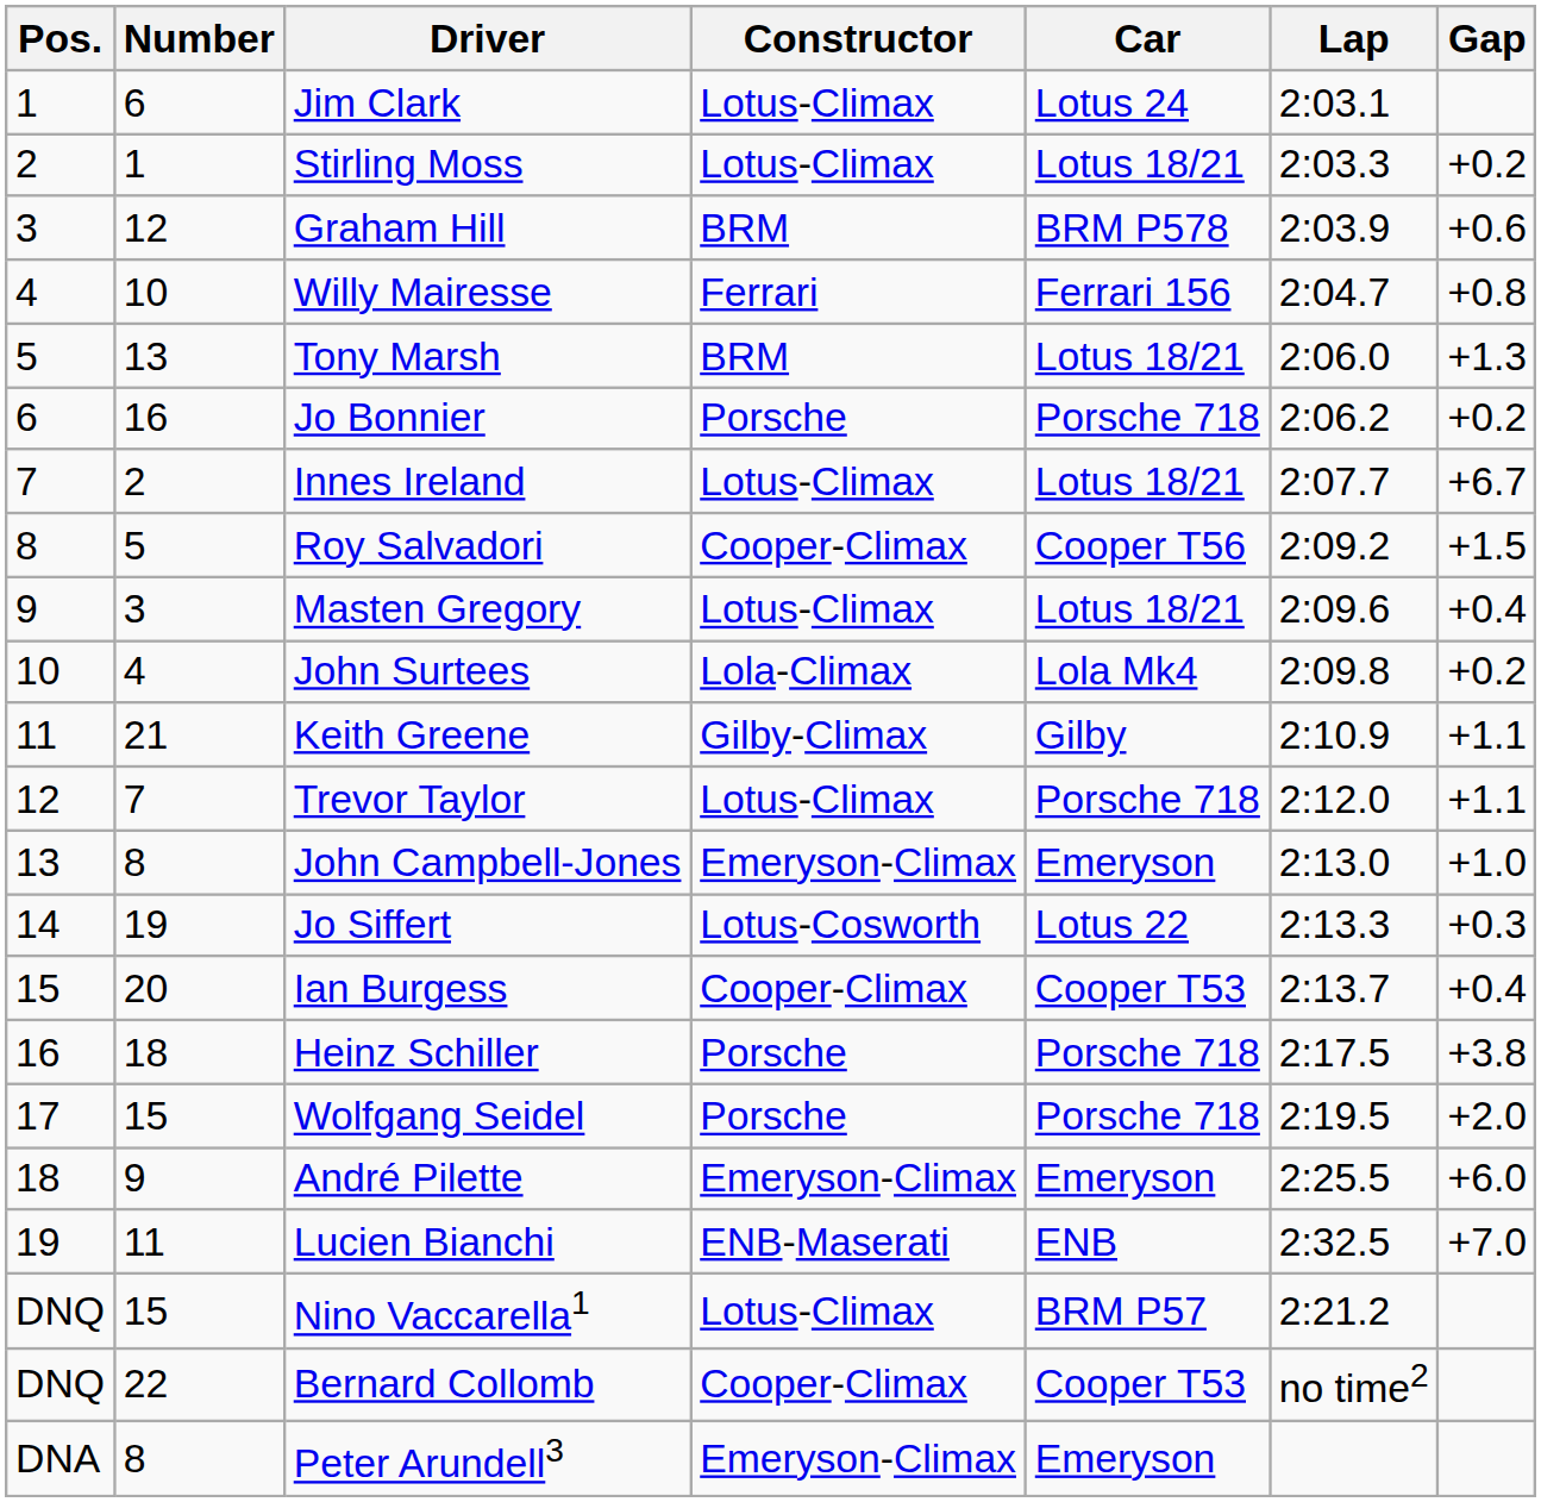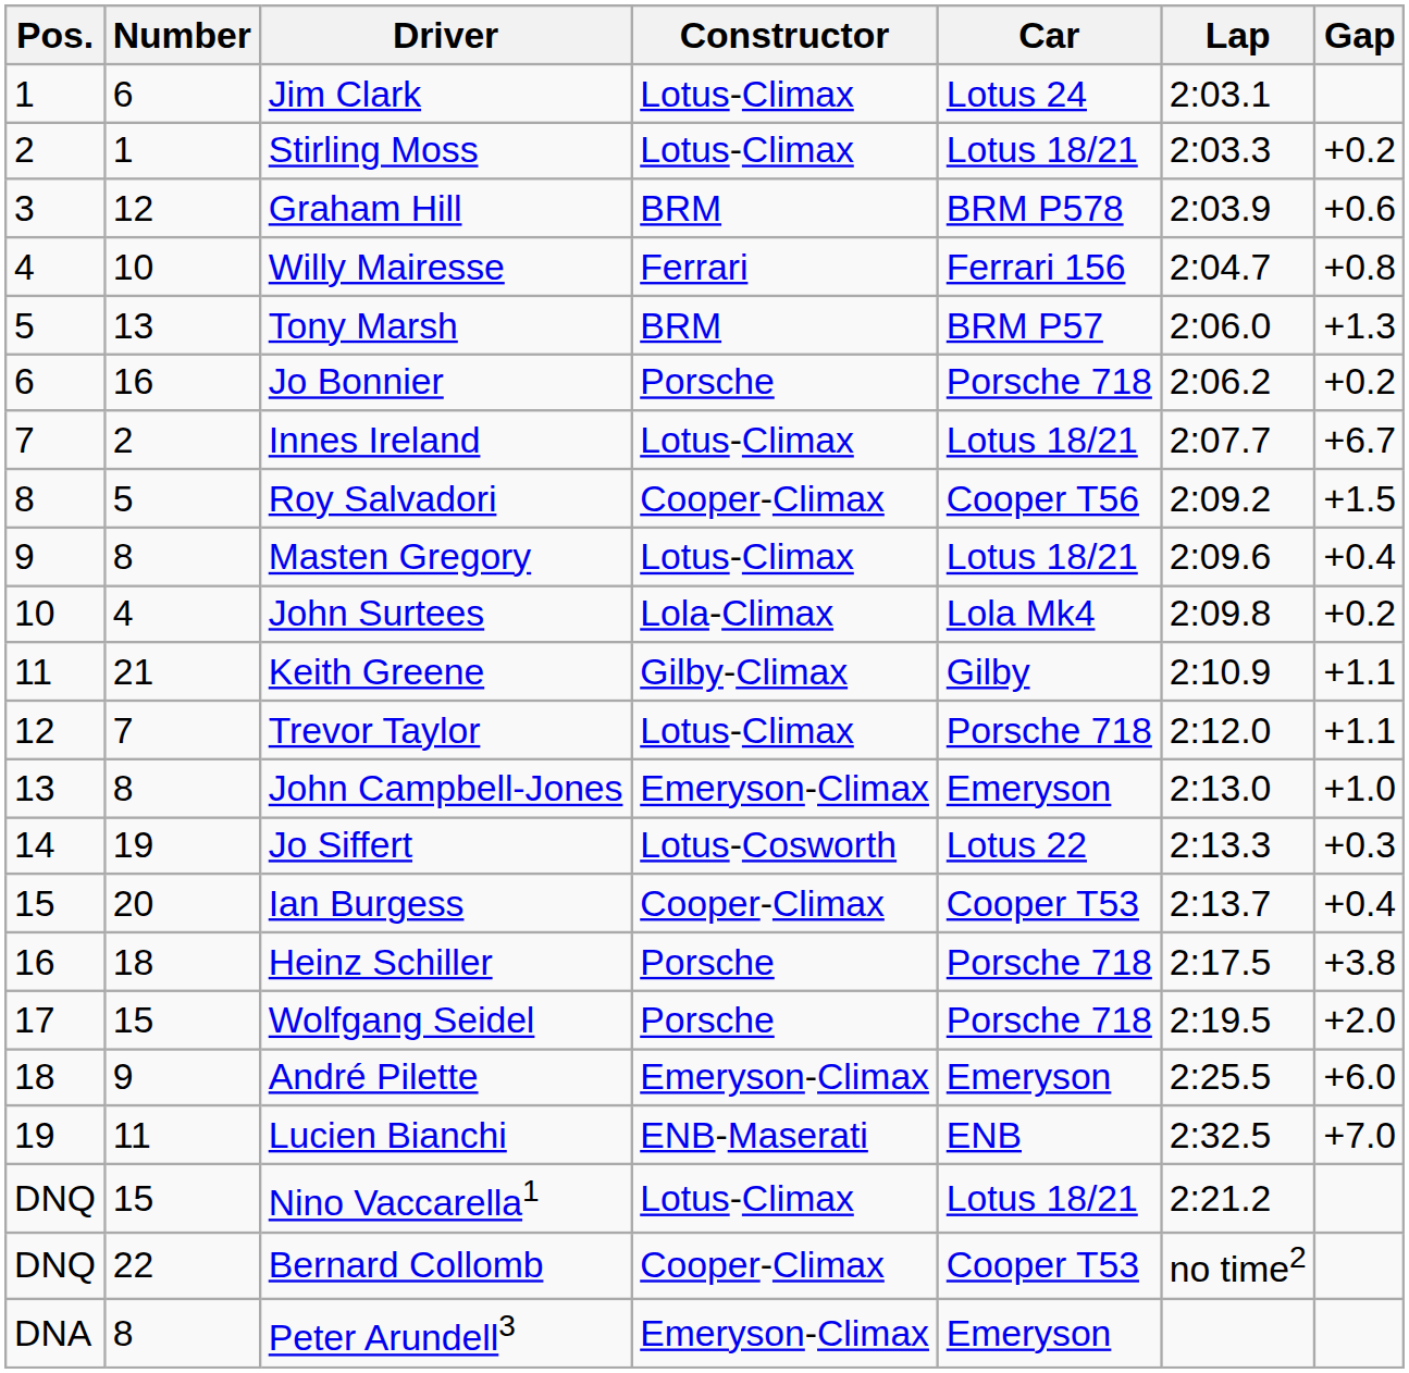 <table class="wikitable" style="font-size: 90%">
 <tr>
 <th>Pos.</th>
 <th>Number</th>
 <th>Driver</th>
 <th>Constructor</th>
 <th>Car</th>
 <th>Lap</th>
 <th>Gap</th>
 </tr>
 <tr>
 <td>1</td>
 <td>6</td>
 <td> <a href='#'>Jim Clark</a></td>
 <td><a href='#'>Lotus</a>-<a href='#'>Climax</a></td>
 <td><a href='#'>Lotus 24</a></td>
 <td>2:03.1</td>
 <td></td>
 </tr>
 <tr>
 <td>2</td>
 <td>1</td>
 <td> <a href='#'>Stirling Moss</a></td>
 <td><a href='#'>Lotus</a>-<a href='#'>Climax</a></td>
 <td><a href='#'>Lotus 18/21</a></td>
 <td>2:03.3</td>
 <td>+0.2</td>
 </tr>
 <tr>
 <td>3</td>
 <td>12</td>
 <td> <a href='#'>Graham Hill</a></td>
 <td><a href='#'>BRM</a></td>
 <td><a href='#'>BRM P578</a></td>
 <td>2:03.9</td>
 <td>+0.6</td>
 </tr>
 <tr>
 <td>4</td>
 <td>10</td>
 <td> <a href='#'>Willy Mairesse</a></td>
 <td><a href='#'>Ferrari</a></td>
 <td><a href='#'>Ferrari 156</a></td>
 <td>2:04.7</td>
 <td>+0.8</td>
 </tr>
 <tr>
 <td>5</td>
 <td>13</td>
 <td> <a href='#'>Tony Marsh</a></td>
 <td><a href='#'>BRM</a></td>
-<td><a href='#'>Lotus 18/21</a></td>
+<td><a href='#'>BRM P57</a></td>
 <td>2:06.0</td>
 <td>+1.3</td>
 </tr>
 <tr>
 <td>6</td>
 <td>16</td>
 <td> <a href='#'>Jo Bonnier</a></td>
 <td><a href='#'>Porsche</a></td>
 <td><a href='#'>Porsche 718</a></td>
 <td>2:06.2</td>
 <td>+0.2</td>
 </tr>
 <tr>
 <td>7</td>
 <td>2</td>
 <td> <a href='#'>Innes Ireland</a></td>
 <td><a href='#'>Lotus</a>-<a href='#'>Climax</a></td>
 <td><a href='#'>Lotus 18/21</a></td>
 <td>2:07.7</td>
 <td>+6.7</td>
 </tr>
 <tr>
 <td>8</td>
 <td>5</td>
 <td> <a href='#'>Roy Salvadori</a></td>
 <td><a href='#'>Cooper</a>-<a href='#'>Climax</a></td>
 <td><a href='#'>Cooper T56</a></td>
 <td>2:09.2</td>
 <td>+1.5</td>
 </tr>
 <tr>
 <td>9</td>
-<td>3</td>
+<td>8</td>
 <td> <a href='#'>Masten Gregory</a></td>
 <td><a href='#'>Lotus</a>-<a href='#'>Climax</a></td>
 <td><a href='#'>Lotus 18/21</a></td>
 <td>2:09.6</td>
 <td>+0.4</td>
 </tr>
 <tr>
 <td>10</td>
 <td>4</td>
 <td> <a href='#'>John Surtees</a></td>
 <td><a href='#'>Lola</a>-<a href='#'>Climax</a></td>
 <td><a href='#'>Lola Mk4</a></td>
 <td>2:09.8</td>
 <td>+0.2</td>
 </tr>
 <tr>
 <td>11</td>
 <td>21</td>
 <td> <a href='#'>Keith Greene</a></td>
 <td><a href='#'>Gilby</a>-<a href='#'>Climax</a></td>
 <td><a href='#'>Gilby</a></td>
 <td>2:10.9</td>
 <td>+1.1</td>
 </tr>
 <tr>
 <td>12</td>
 <td>7</td>
 <td> <a href='#'>Trevor Taylor</a></td>
 <td><a href='#'>Lotus</a>-<a href='#'>Climax</a></td>
 <td><a href='#'>Porsche 718</a></td>
 <td>2:12.0</td>
 <td>+1.1</td>
 </tr>
 <tr>
 <td>13</td>
 <td>8</td>
 <td> <a href='#'>John Campbell-Jones</a></td>
 <td><a href='#'>Emeryson</a>-<a href='#'>Climax</a></td>
 <td><a href='#'>Emeryson</a></td>
 <td>2:13.0</td>
 <td>+1.0</td>
 </tr>
 <tr>
 <td>14</td>
 <td>19</td>
 <td> <a href='#'>Jo Siffert</a></td>
 <td><a href='#'>Lotus</a>-<a href='#'>Cosworth</a></td>
 <td><a href='#'>Lotus 22</a></td>
 <td>2:13.3</td>
 <td>+0.3</td>
 </tr>
 <tr>
 <td>15</td>
 <td>20</td>
 <td> <a href='#'>Ian Burgess</a></td>
 <td><a href='#'>Cooper</a>-<a href='#'>Climax</a></td>
 <td><a href='#'>Cooper T53</a></td>
 <td>2:13.7</td>
 <td>+0.4</td>
 </tr>
 <tr>
 <td>16</td>
 <td>18</td>
 <td> <a href='#'>Heinz Schiller</a></td>
 <td><a href='#'>Porsche</a></td>
 <td><a href='#'>Porsche 718</a></td>
 <td>2:17.5</td>
 <td>+3.8</td>
 </tr>
 <tr>
 <td>17</td>
 <td>15</td>
 <td> <a href='#'>Wolfgang Seidel</a></td>
 <td><a href='#'>Porsche</a></td>
 <td><a href='#'>Porsche 718</a></td>
 <td>2:19.5</td>
 <td>+2.0</td>
 </tr>
 <tr>
 <td>18</td>
 <td>9</td>
 <td> <a href='#'>André Pilette</a></td>
 <td><a href='#'>Emeryson</a>-<a href='#'>Climax</a></td>
 <td><a href='#'>Emeryson</a></td>
 <td>2:25.5</td>
 <td>+6.0</td>
 </tr>
 <tr>
 <td>19</td>
 <td>11</td>
 <td> <a href='#'>Lucien Bianchi</a></td>
 <td><a href='#'>ENB</a>-<a href='#'>Maserati</a></td>
 <td><a href='#'>ENB</a></td>
 <td>2:32.5</td>
 <td>+7.0</td>
 </tr>
 <tr>
 <td>DNQ</td>
 <td>15</td>
 <td> <a href='#'>Nino Vaccarella</a><sup>1</sup></td>
 <td><a href='#'>Lotus</a>-<a href='#'>Climax</a></td>
-<td><a href='#'>BRM P57</a></td>
+<td><a href='#'>Lotus 18/21</a></td>
 <td>2:21.2</td>
 <td></td>
 </tr>
 <tr>
 <td>DNQ</td>
 <td>22</td>
 <td> <a href='#'>Bernard Collomb</a></td>
 <td><a href='#'>Cooper</a>-<a href='#'>Climax</a></td>
 <td><a href='#'>Cooper T53</a></td>
 <td>no time<sup>2</sup></td>
 <td></td>
 </tr>
 <tr>
 <td>DNA</td>
 <td>8</td>
 <td> <a href='#'>Peter Arundell</a><sup>3</sup></td>
 <td><a href='#'>Emeryson</a>-<a href='#'>Climax</a></td>
 <td><a href='#'>Emeryson</a></td>
 <td></td>
 <td></td>
 </tr>
 </table>
